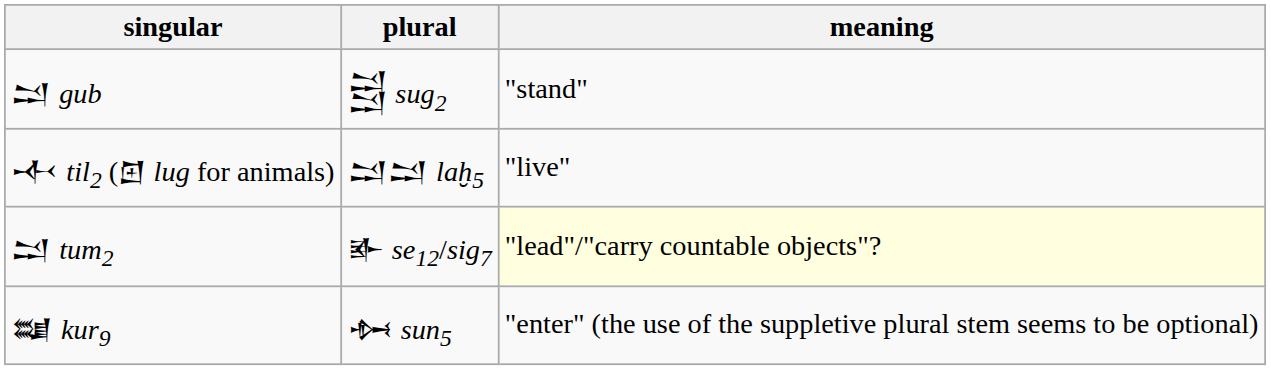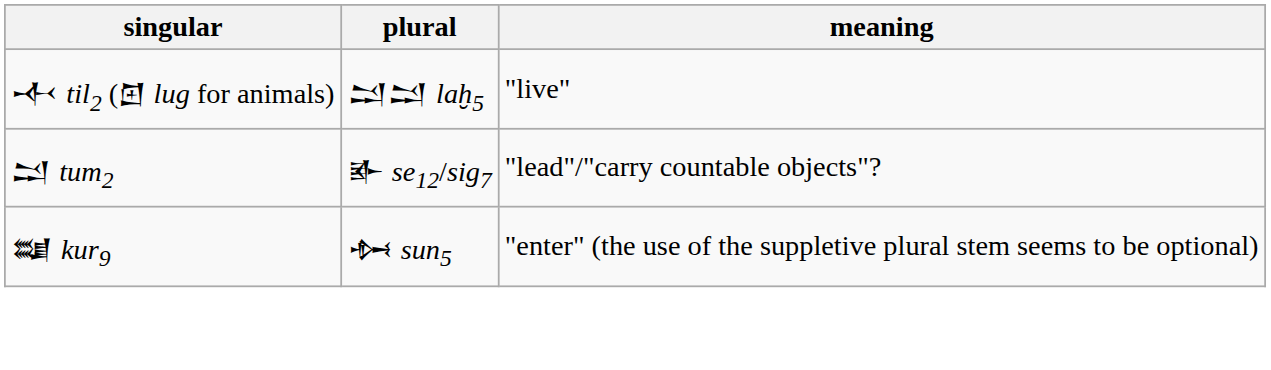 <table class="wikitable">
 <tr>
 <th>singular</th>
 <th>plural</th>
 <th>meaning</th>
-</tr>
-<tr>
-<td>𒁺 <em>gub</em></td>
-<td>𒁻 <em>sug<sub>2</sub></em></td>
-<td>"stand"</td>
 </tr>
 <tr>
 <td>𒋾 <em>til<sub>2</sub></em> (𒇻 <em>lug</em> for animals)</td>
 <td>𒁺𒁺 <em>laḫ<sub>5</sub></em></td>
 <td>"live"</td>
 </tr>
 <tr>
 <td>𒁺 <em>tum<sub>2</sub></em></td>
 <td>𒅊 <em>se<sub>12</sub></em>/<em>sig<sub>7</sub></em></td>
-<td style="background: lightyellow;">"lead"/"carry countable objects"?</td>
+<td>"lead"/"carry countable objects"?</td>
 </tr>
 <tr>
 <td>𒆭 <em>kur<sub>9</sub></em></td>
 <td>𒁔 <em>sun<sub>5</sub></em></td>
 <td>"enter" (the use of the suppletive plural stem seems to be optional)</td>
 </tr>
 </table>
